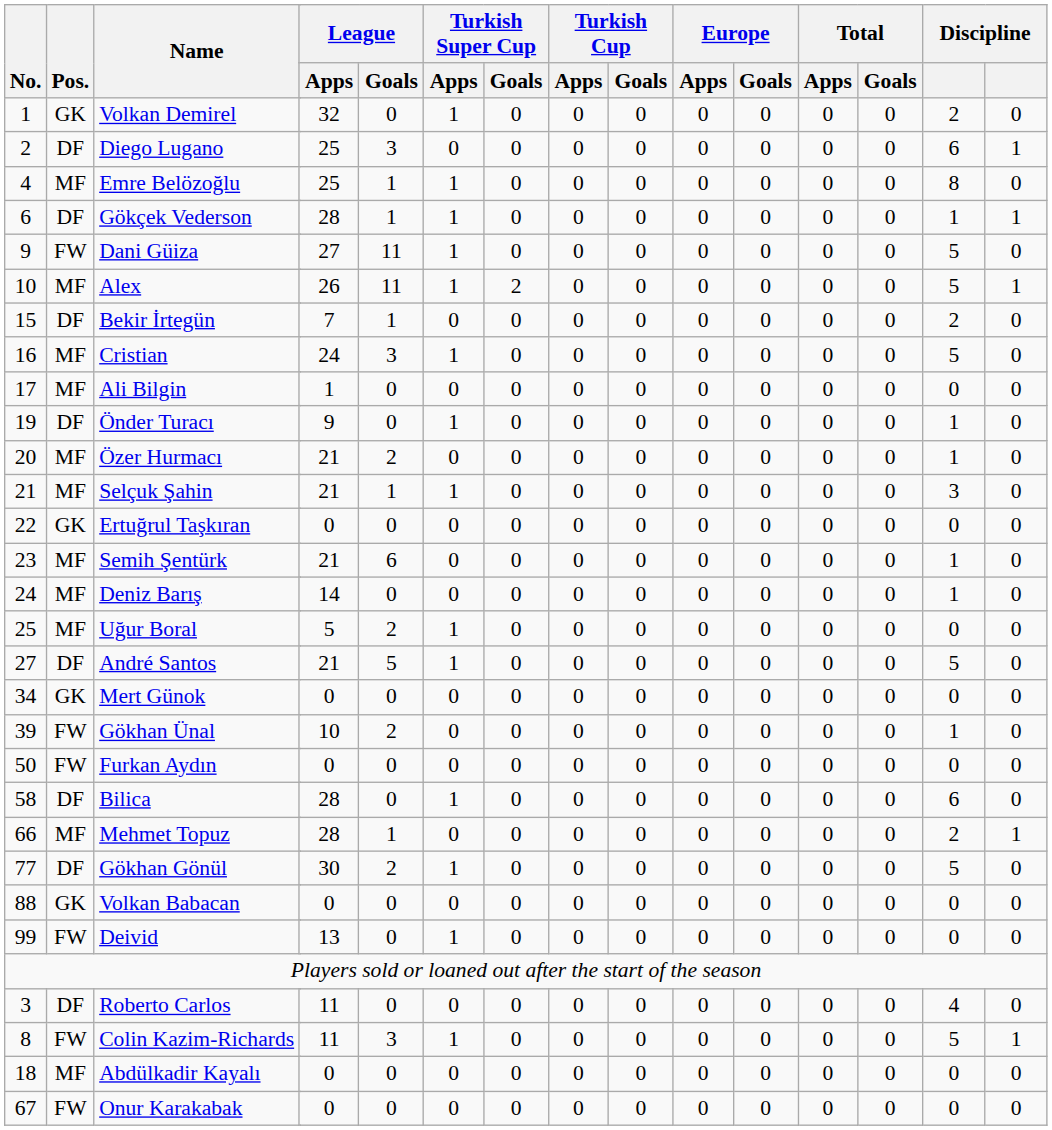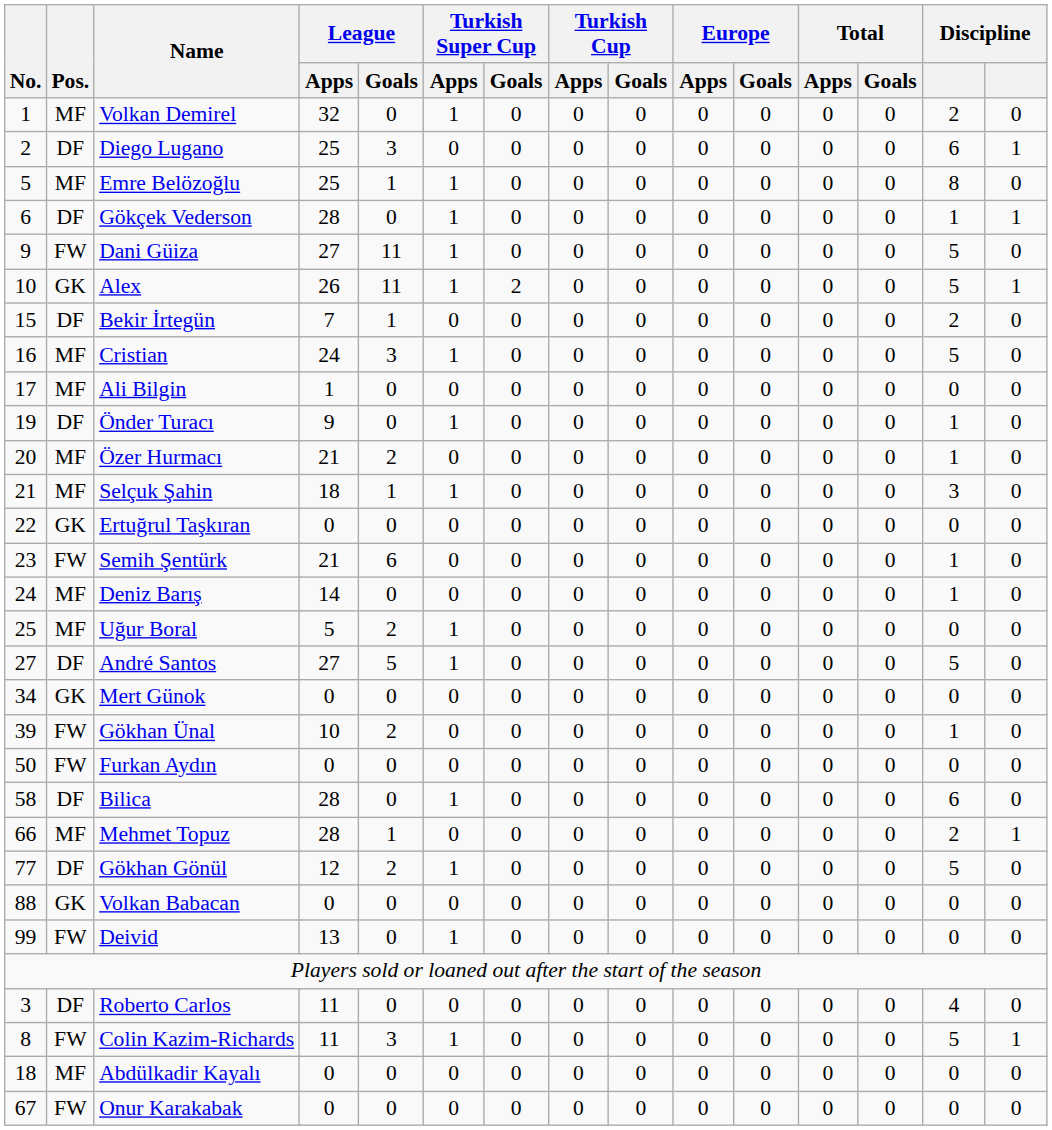 <table class="wikitable" style="text-align:center">
 <tr>
 <th rowspan="2" style="vertical-align:bottom;">No.</th>
 <th rowspan="2" style="vertical-align:bottom;">Pos.</th>
 <th rowspan="2" colspan="2">Name</th>
 <th colspan="2" style="width:85px;"><a href='#'>League</a></th>
 <th colspan="2" style="width:85px;"><a href='#'>Turkish Super Cup</a></th>
 <th colspan="2" style="width:85px;"><a href='#'>Turkish Cup</a></th>
 <th colspan="2" style="width:85px;"><a href='#'>Europe</a></th>
 <th colspan="2" style="width:85px;">Total</th>
 <th colspan="2" style="width:85px;">Discipline</th>
 </tr>
 <tr>
 <th>Apps</th>
 <th>Goals</th>
 <th>Apps</th>
 <th>Goals</th>
 <th>Apps</th>
 <th>Goals</th>
 <th>Apps</th>
 <th>Goals</th>
 <th>Apps</th>
 <th>Goals</th>
 <th></th>
 <th></th>
 </tr>
 <tr>
 <td>1</td>
-<td>GK</td>
+<td>MF</td>
 <td colspan="2" style="text-align:left;"> <a href='#'>Volkan Demirel</a></td>
 <td>32</td>
 <td>0</td>
 <td>1</td>
 <td>0</td>
 <td>0</td>
 <td>0</td>
 <td>0</td>
 <td>0</td>
 <td>0</td>
 <td>0</td>
 <td>2</td>
 <td>0</td>
 </tr>
 <tr>
 <td>2</td>
 <td>DF</td>
 <td colspan="2" style="text-align:left;"> <a href='#'>Diego Lugano</a></td>
 <td>25</td>
 <td>3</td>
 <td>0</td>
 <td>0</td>
 <td>0</td>
 <td>0</td>
 <td>0</td>
 <td>0</td>
 <td>0</td>
 <td>0</td>
 <td>6</td>
 <td>1</td>
 </tr>
 <tr>
-<td>4</td>
+<td>5</td>
 <td>MF</td>
 <td colspan="2" style="text-align:left;"> <a href='#'>Emre Belözoğlu</a></td>
 <td>25</td>
 <td>1</td>
 <td>1</td>
 <td>0</td>
 <td>0</td>
 <td>0</td>
 <td>0</td>
 <td>0</td>
 <td>0</td>
 <td>0</td>
 <td>8</td>
 <td>0</td>
 </tr>
 <tr>
 <td>6</td>
 <td>DF</td>
 <td colspan="2" style="text-align:left;"> <a href='#'>Gökçek Vederson</a></td>
 <td>28</td>
-<td>1</td>
+<td>0</td>
 <td>1</td>
 <td>0</td>
 <td>0</td>
 <td>0</td>
 <td>0</td>
 <td>0</td>
 <td>0</td>
 <td>0</td>
 <td>1</td>
 <td>1</td>
 </tr>
 <tr>
 <td>9</td>
 <td>FW</td>
 <td colspan="2" style="text-align:left;"> <a href='#'>Dani Güiza</a></td>
 <td>27</td>
 <td>11</td>
 <td>1</td>
 <td>0</td>
 <td>0</td>
 <td>0</td>
 <td>0</td>
 <td>0</td>
 <td>0</td>
 <td>0</td>
 <td>5</td>
 <td>0</td>
 </tr>
 <tr>
 <td>10</td>
-<td>MF</td>
+<td>GK</td>
 <td colspan="2" style="text-align:left;"> <a href='#'>Alex</a></td>
 <td>26</td>
 <td>11</td>
 <td>1</td>
 <td>2</td>
 <td>0</td>
 <td>0</td>
 <td>0</td>
 <td>0</td>
 <td>0</td>
 <td>0</td>
 <td>5</td>
 <td>1</td>
 </tr>
 <tr>
 <td>15</td>
 <td>DF</td>
 <td colspan="2" style="text-align:left;"> <a href='#'>Bekir İrtegün</a></td>
 <td>7</td>
 <td>1</td>
 <td>0</td>
 <td>0</td>
 <td>0</td>
 <td>0</td>
 <td>0</td>
 <td>0</td>
 <td>0</td>
 <td>0</td>
 <td>2</td>
 <td>0</td>
 </tr>
 <tr>
 <td>16</td>
 <td>MF</td>
 <td colspan="2" style="text-align:left;"> <a href='#'>Cristian</a></td>
 <td>24</td>
 <td>3</td>
 <td>1</td>
 <td>0</td>
 <td>0</td>
 <td>0</td>
 <td>0</td>
 <td>0</td>
 <td>0</td>
 <td>0</td>
 <td>5</td>
 <td>0</td>
 </tr>
 <tr>
 <td>17</td>
 <td>MF</td>
 <td colspan="2" style="text-align:left;">  <a href='#'>Ali Bilgin</a></td>
 <td>1</td>
 <td>0</td>
 <td>0</td>
 <td>0</td>
 <td>0</td>
 <td>0</td>
 <td>0</td>
 <td>0</td>
 <td>0</td>
 <td>0</td>
 <td>0</td>
 <td>0</td>
 </tr>
 <tr>
 <td>19</td>
 <td>DF</td>
 <td colspan="2" style="text-align:left;"> <a href='#'>Önder Turacı</a></td>
 <td>9</td>
 <td>0</td>
 <td>1</td>
 <td>0</td>
 <td>0</td>
 <td>0</td>
 <td>0</td>
 <td>0</td>
 <td>0</td>
 <td>0</td>
 <td>1</td>
 <td>0</td>
 </tr>
 <tr>
 <td>20</td>
 <td>MF</td>
 <td colspan="2" style="text-align:left;"> <a href='#'>Özer Hurmacı</a></td>
 <td>21</td>
 <td>2</td>
 <td>0</td>
 <td>0</td>
 <td>0</td>
 <td>0</td>
 <td>0</td>
 <td>0</td>
 <td>0</td>
 <td>0</td>
 <td>1</td>
 <td>0</td>
 </tr>
 <tr>
 <td>21</td>
 <td>MF</td>
 <td colspan="2" style="text-align:left;"> <a href='#'>Selçuk Şahin</a></td>
-<td>21</td>
+<td>18</td>
 <td>1</td>
 <td>1</td>
 <td>0</td>
 <td>0</td>
 <td>0</td>
 <td>0</td>
 <td>0</td>
 <td>0</td>
 <td>0</td>
 <td>3</td>
 <td>0</td>
 </tr>
 <tr>
 <td>22</td>
 <td>GK</td>
 <td colspan="2" style="text-align:left;"> <a href='#'>Ertuğrul Taşkıran</a></td>
 <td>0</td>
 <td>0</td>
 <td>0</td>
 <td>0</td>
 <td>0</td>
 <td>0</td>
 <td>0</td>
 <td>0</td>
 <td>0</td>
 <td>0</td>
 <td>0</td>
 <td>0</td>
 </tr>
 <tr>
 <td>23</td>
-<td>MF</td>
+<td>FW</td>
 <td colspan="2" style="text-align:left;"> <a href='#'>Semih Şentürk</a></td>
 <td>21</td>
 <td>6</td>
 <td>0</td>
 <td>0</td>
 <td>0</td>
 <td>0</td>
 <td>0</td>
 <td>0</td>
 <td>0</td>
 <td>0</td>
 <td>1</td>
 <td>0</td>
 </tr>
 <tr>
 <td>24</td>
 <td>MF</td>
 <td colspan="2" style="text-align:left;"> <a href='#'>Deniz Barış</a></td>
 <td>14</td>
 <td>0</td>
 <td>0</td>
 <td>0</td>
 <td>0</td>
 <td>0</td>
 <td>0</td>
 <td>0</td>
 <td>0</td>
 <td>0</td>
 <td>1</td>
 <td>0</td>
 </tr>
 <tr>
 <td>25</td>
 <td>MF</td>
 <td colspan="2" style="text-align:left;"> <a href='#'>Uğur Boral</a></td>
 <td>5</td>
 <td>2</td>
 <td>1</td>
 <td>0</td>
 <td>0</td>
 <td>0</td>
 <td>0</td>
 <td>0</td>
 <td>0</td>
 <td>0</td>
 <td>0</td>
 <td>0</td>
 </tr>
 <tr>
 <td>27</td>
 <td>DF</td>
 <td colspan="2" style="text-align:left;"> <a href='#'>André Santos</a></td>
-<td>21</td>
+<td>27</td>
 <td>5</td>
 <td>1</td>
 <td>0</td>
 <td>0</td>
 <td>0</td>
 <td>0</td>
 <td>0</td>
 <td>0</td>
 <td>0</td>
 <td>5</td>
 <td>0</td>
 </tr>
 <tr>
 <td>34</td>
 <td>GK</td>
 <td colspan="2" style="text-align:left;"> <a href='#'>Mert Günok</a></td>
 <td>0</td>
 <td>0</td>
 <td>0</td>
 <td>0</td>
 <td>0</td>
 <td>0</td>
 <td>0</td>
 <td>0</td>
 <td>0</td>
 <td>0</td>
 <td>0</td>
 <td>0</td>
 </tr>
 <tr>
 <td>39</td>
 <td>FW</td>
 <td colspan="2" style="text-align:left;"> <a href='#'>Gökhan Ünal</a></td>
 <td>10</td>
 <td>2</td>
 <td>0</td>
 <td>0</td>
 <td>0</td>
 <td>0</td>
 <td>0</td>
 <td>0</td>
 <td>0</td>
 <td>0</td>
 <td>1</td>
 <td>0</td>
 </tr>
 <tr>
 <td>50</td>
 <td>FW</td>
 <td colspan="2" style="text-align:left;"> <a href='#'>Furkan Aydın</a></td>
 <td>0</td>
 <td>0</td>
 <td>0</td>
 <td>0</td>
 <td>0</td>
 <td>0</td>
 <td>0</td>
 <td>0</td>
 <td>0</td>
 <td>0</td>
 <td>0</td>
 <td>0</td>
 </tr>
 <tr>
 <td>58</td>
 <td>DF</td>
 <td colspan="2" style="text-align:left;"> <a href='#'>Bilica</a></td>
 <td>28</td>
 <td>0</td>
 <td>1</td>
 <td>0</td>
 <td>0</td>
 <td>0</td>
 <td>0</td>
 <td>0</td>
 <td>0</td>
 <td>0</td>
 <td>6</td>
 <td>0</td>
 </tr>
 <tr>
 <td>66</td>
 <td>MF</td>
 <td colspan="2" style="text-align:left;"> <a href='#'>Mehmet Topuz</a></td>
 <td>28</td>
 <td>1</td>
 <td>0</td>
 <td>0</td>
 <td>0</td>
 <td>0</td>
 <td>0</td>
 <td>0</td>
 <td>0</td>
 <td>0</td>
 <td>2</td>
 <td>1</td>
 </tr>
 <tr>
 <td>77</td>
 <td>DF</td>
 <td colspan="2" style="text-align:left;"> <a href='#'>Gökhan Gönül</a></td>
-<td>30</td>
+<td>12</td>
 <td>2</td>
 <td>1</td>
 <td>0</td>
 <td>0</td>
 <td>0</td>
 <td>0</td>
 <td>0</td>
 <td>0</td>
 <td>0</td>
 <td>5</td>
 <td>0</td>
 </tr>
 <tr>
 <td>88</td>
 <td>GK</td>
 <td colspan="2" style="text-align:left;"> <a href='#'>Volkan Babacan</a></td>
 <td>0</td>
 <td>0</td>
 <td>0</td>
 <td>0</td>
 <td>0</td>
 <td>0</td>
 <td>0</td>
 <td>0</td>
 <td>0</td>
 <td>0</td>
 <td>0</td>
 <td>0</td>
 </tr>
 <tr>
 <td>99</td>
 <td>FW</td>
 <td colspan="2" style="text-align:left;"> <a href='#'>Deivid</a></td>
 <td>13</td>
 <td>0</td>
 <td>1</td>
 <td>0</td>
 <td>0</td>
 <td>0</td>
 <td>0</td>
 <td>0</td>
 <td>0</td>
 <td>0</td>
 <td>0</td>
 <td>0</td>
 </tr>
 <tr>
 <td colspan="16"><em>Players sold or loaned out after the start of the season</em></td>
 </tr>
 <tr>
 <td>3</td>
 <td>DF</td>
 <td colspan="2" style="text-align:left;"> <a href='#'>Roberto Carlos</a></td>
 <td>11</td>
 <td>0</td>
 <td>0</td>
 <td>0</td>
 <td>0</td>
 <td>0</td>
 <td>0</td>
 <td>0</td>
 <td>0</td>
 <td>0</td>
 <td>4</td>
 <td>0</td>
 </tr>
 <tr>
 <td>8</td>
 <td>FW</td>
 <td colspan="2" style="text-align:left;"> <a href='#'>Colin Kazim-Richards</a></td>
 <td>11</td>
 <td>3</td>
 <td>1</td>
 <td>0</td>
 <td>0</td>
 <td>0</td>
 <td>0</td>
 <td>0</td>
 <td>0</td>
 <td>0</td>
 <td>5</td>
 <td>1</td>
 </tr>
 <tr>
 <td>18</td>
 <td>MF</td>
 <td colspan="2" style="text-align:left;"> <a href='#'>Abdülkadir Kayalı</a></td>
 <td>0</td>
 <td>0</td>
 <td>0</td>
 <td>0</td>
 <td>0</td>
 <td>0</td>
 <td>0</td>
 <td>0</td>
 <td>0</td>
 <td>0</td>
 <td>0</td>
 <td>0</td>
 </tr>
 <tr>
 <td>67</td>
 <td>FW</td>
 <td colspan="2" style="text-align:left;"> <a href='#'>Onur Karakabak</a></td>
 <td>0</td>
 <td>0</td>
 <td>0</td>
 <td>0</td>
 <td>0</td>
 <td>0</td>
 <td>0</td>
 <td>0</td>
 <td>0</td>
 <td>0</td>
 <td>0</td>
 <td>0</td>
 </tr>
 </table>
